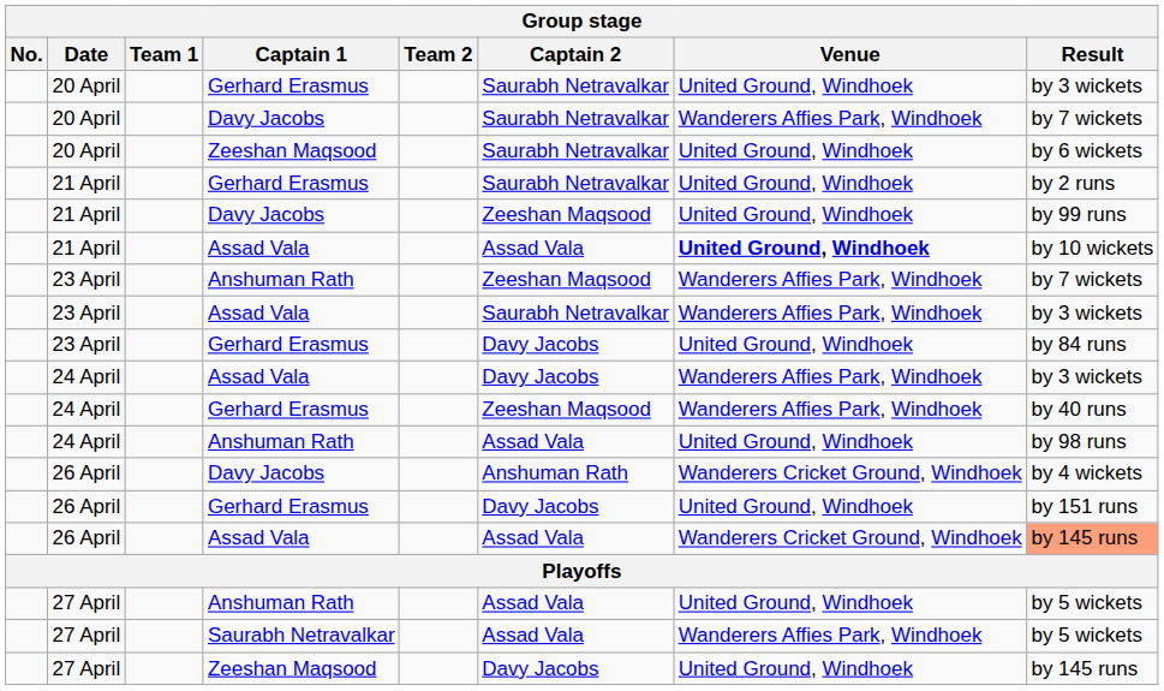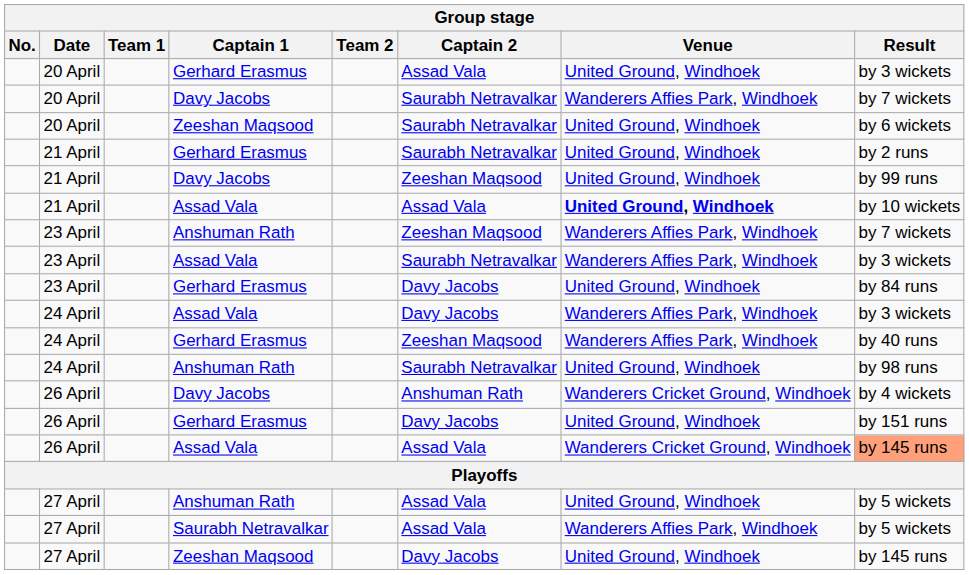 <table class="wikitable">
 <tr>
 <th colspan="8">Group stage</th>
 </tr>
 <tr>
 <th>No.</th>
 <th>Date</th>
 <th>Team 1</th>
 <th>Captain 1</th>
 <th>Team 2</th>
 <th>Captain 2</th>
 <th>Venue</th>
 <th>Result</th>
 </tr>
 <tr>
 <td></td>
 <td>20 April</td>
 <td></td>
 <td><a href='#'>Gerhard Erasmus</a></td>
 <td></td>
-<td><a href='#'>Saurabh Netravalkar</a></td>
+<td><a href='#'>Assad Vala</a></td>
 <td><a href='#'>United Ground</a>, <a href='#'>Windhoek</a></td>
 <td> by 3 wickets</td>
 </tr>
 <tr>
 <td></td>
 <td>20 April</td>
 <td></td>
 <td><a href='#'>Davy Jacobs</a></td>
 <td></td>
 <td><a href='#'>Saurabh Netravalkar</a></td>
 <td><a href='#'>Wanderers Affies Park</a>, <a href='#'>Windhoek</a></td>
 <td> by 7 wickets</td>
 </tr>
 <tr>
 <td></td>
 <td>20 April</td>
 <td></td>
 <td><a href='#'>Zeeshan Maqsood</a></td>
 <td></td>
 <td><a href='#'>Saurabh Netravalkar</a></td>
 <td><a href='#'>United Ground</a>, <a href='#'>Windhoek</a></td>
 <td> by 6 wickets</td>
 </tr>
 <tr>
 <td></td>
 <td>21 April</td>
 <td></td>
 <td><a href='#'>Gerhard Erasmus</a></td>
 <td></td>
 <td><a href='#'>Saurabh Netravalkar</a></td>
 <td><a href='#'>United Ground</a>, <a href='#'>Windhoek</a></td>
 <td> by 2 runs</td>
 </tr>
 <tr>
 <td></td>
 <td>21 April</td>
 <td></td>
 <td><a href='#'>Davy Jacobs</a></td>
 <td></td>
 <td><a href='#'>Zeeshan Maqsood</a></td>
 <td><a href='#'>United Ground</a>, <a href='#'>Windhoek</a></td>
 <td> by 99 runs</td>
 </tr>
 <tr>
 <td></td>
 <td>21 April</td>
 <td></td>
 <td><a href='#'>Assad Vala</a></td>
 <td></td>
 <td><a href='#'>Assad Vala</a></td>
 <td><strong><a href='#'>United Ground</a>, <a href='#'>Windhoek</a></strong></td>
 <td> by 10 wickets</td>
 </tr>
 <tr>
 <td></td>
 <td>23 April</td>
 <td></td>
 <td><a href='#'>Anshuman Rath</a></td>
 <td></td>
 <td><a href='#'>Zeeshan Maqsood</a></td>
 <td><a href='#'>Wanderers Affies Park</a>, <a href='#'>Windhoek</a></td>
 <td> by 7 wickets</td>
 </tr>
 <tr>
 <td></td>
 <td>23 April</td>
 <td></td>
 <td><a href='#'>Assad Vala</a></td>
 <td></td>
 <td><a href='#'>Saurabh Netravalkar</a></td>
 <td><a href='#'>Wanderers Affies Park</a>, <a href='#'>Windhoek</a></td>
 <td> by 3 wickets</td>
 </tr>
 <tr>
 <td></td>
 <td>23 April</td>
 <td></td>
 <td><a href='#'>Gerhard Erasmus</a></td>
 <td></td>
 <td><a href='#'>Davy Jacobs</a></td>
 <td><a href='#'>United Ground</a>, <a href='#'>Windhoek</a></td>
 <td> by 84 runs</td>
 </tr>
 <tr>
 <td></td>
 <td>24 April</td>
 <td></td>
 <td><a href='#'>Assad Vala</a></td>
 <td></td>
 <td><a href='#'>Davy Jacobs</a></td>
 <td><a href='#'>Wanderers Affies Park</a>, <a href='#'>Windhoek</a></td>
 <td> by 3 wickets</td>
 </tr>
 <tr>
 <td></td>
 <td>24 April</td>
 <td></td>
 <td><a href='#'>Gerhard Erasmus</a></td>
 <td></td>
 <td><a href='#'>Zeeshan Maqsood</a></td>
 <td><a href='#'>Wanderers Affies Park</a>, <a href='#'>Windhoek</a></td>
 <td> by 40 runs</td>
 </tr>
 <tr>
 <td></td>
 <td>24 April</td>
 <td></td>
 <td><a href='#'>Anshuman Rath</a></td>
 <td></td>
-<td><a href='#'>Assad Vala</a></td>
+<td><a href='#'>Saurabh Netravalkar</a></td>
 <td><a href='#'>United Ground</a>, <a href='#'>Windhoek</a></td>
 <td> by 98 runs</td>
 </tr>
 <tr>
 <td></td>
 <td>26 April</td>
 <td></td>
 <td><a href='#'>Davy Jacobs</a></td>
 <td></td>
 <td><a href='#'>Anshuman Rath</a></td>
 <td><a href='#'>Wanderers Cricket Ground</a>, <a href='#'>Windhoek</a></td>
 <td> by 4 wickets</td>
 </tr>
 <tr>
 <td></td>
 <td>26 April</td>
 <td></td>
 <td><a href='#'>Gerhard Erasmus</a></td>
 <td></td>
 <td><a href='#'>Davy Jacobs</a></td>
 <td><a href='#'>United Ground</a>, <a href='#'>Windhoek</a></td>
 <td> by 151 runs</td>
 </tr>
 <tr>
 <td></td>
 <td>26 April</td>
 <td></td>
 <td><a href='#'>Assad Vala</a></td>
 <td></td>
 <td><a href='#'>Assad Vala</a></td>
 <td><a href='#'>Wanderers Cricket Ground</a>, <a href='#'>Windhoek</a></td>
 <td style="background: lightsalmon;"> by 145 runs</td>
 </tr>
 <tr>
 <th colspan="8">Playoffs</th>
 </tr>
 <tr>
 <td></td>
 <td>27 April</td>
 <td></td>
 <td><a href='#'>Anshuman Rath</a></td>
 <td></td>
 <td><a href='#'>Assad Vala</a></td>
 <td><a href='#'>United Ground</a>, <a href='#'>Windhoek</a></td>
 <td> by 5 wickets</td>
 </tr>
 <tr>
 <td></td>
 <td>27 April</td>
 <td></td>
 <td><a href='#'>Saurabh Netravalkar</a></td>
 <td></td>
 <td><a href='#'>Assad Vala</a></td>
 <td><a href='#'>Wanderers Affies Park</a>, <a href='#'>Windhoek</a></td>
 <td> by 5 wickets</td>
 </tr>
 <tr>
 <td></td>
 <td>27 April</td>
 <td></td>
 <td><a href='#'>Zeeshan Maqsood</a></td>
 <td></td>
 <td><a href='#'>Davy Jacobs</a></td>
 <td><a href='#'>United Ground</a>, <a href='#'>Windhoek</a></td>
 <td> by 145 runs</td>
 </tr>
 </table>
